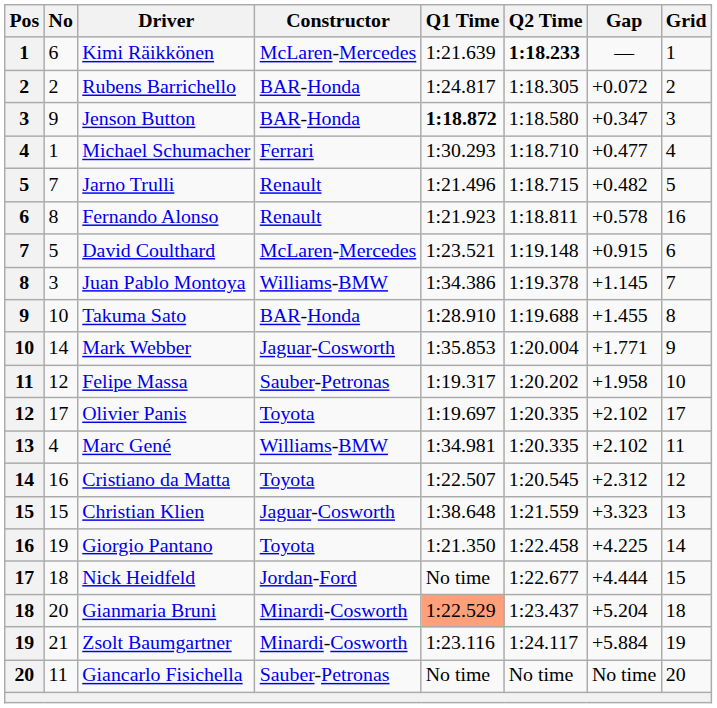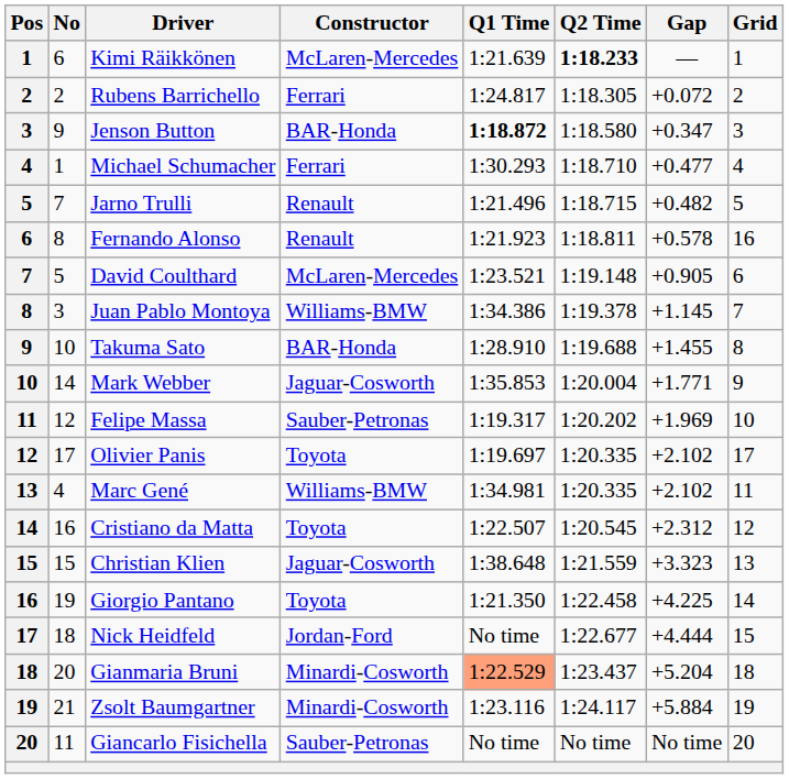 <table class="wikitable sortable" style="font-size: 85%;">
 <tr>
 <th>Pos</th>
 <th>No</th>
 <th>Driver</th>
 <th>Constructor</th>
 <th>Q1 Time</th>
 <th>Q2 Time</th>
 <th>Gap</th>
 <th>Grid</th>
 </tr>
 <tr>
 <th>1</th>
 <td>6</td>
 <td> <a href='#'>Kimi Räikkönen</a></td>
 <td><a href='#'>McLaren</a>-<a href='#'>Mercedes</a></td>
 <td>1:21.639</td>
 <td><strong>1:18.233</strong></td>
 <td align="center">—</td>
 <td>1</td>
 </tr>
 <tr>
 <th>2</th>
 <td>2</td>
 <td> <a href='#'>Rubens Barrichello</a></td>
-<td><a href='#'>BAR</a>-<a href='#'>Honda</a></td>
+<td><a href='#'>Ferrari</a></td>
 <td>1:24.817</td>
 <td>1:18.305</td>
 <td>+0.072</td>
 <td>2</td>
 </tr>
 <tr>
 <th>3</th>
 <td>9</td>
 <td> <a href='#'>Jenson Button</a></td>
 <td><a href='#'>BAR</a>-<a href='#'>Honda</a></td>
 <td><strong>1:18.872</strong></td>
 <td>1:18.580</td>
 <td>+0.347</td>
 <td>3</td>
 </tr>
 <tr>
 <th>4</th>
 <td>1</td>
 <td> <a href='#'>Michael Schumacher</a></td>
 <td><a href='#'>Ferrari</a></td>
 <td>1:30.293</td>
 <td>1:18.710</td>
 <td>+0.477</td>
 <td>4</td>
 </tr>
 <tr>
 <th>5</th>
 <td>7</td>
 <td> <a href='#'>Jarno Trulli</a></td>
 <td><a href='#'>Renault</a></td>
 <td>1:21.496</td>
 <td>1:18.715</td>
 <td>+0.482</td>
 <td>5</td>
 </tr>
 <tr>
 <th>6</th>
 <td>8</td>
 <td> <a href='#'>Fernando Alonso</a></td>
 <td><a href='#'>Renault</a></td>
 <td>1:21.923</td>
 <td>1:18.811</td>
 <td>+0.578</td>
 <td>16</td>
 </tr>
 <tr>
 <th>7</th>
 <td>5</td>
 <td> <a href='#'>David Coulthard</a></td>
 <td><a href='#'>McLaren</a>-<a href='#'>Mercedes</a></td>
 <td>1:23.521</td>
 <td>1:19.148</td>
-<td>+0.915</td>
+<td>+0.905</td>
 <td>6</td>
 </tr>
 <tr>
 <th>8</th>
 <td>3</td>
 <td> <a href='#'>Juan Pablo Montoya</a></td>
 <td><a href='#'>Williams</a>-<a href='#'>BMW</a></td>
 <td>1:34.386</td>
 <td>1:19.378</td>
 <td>+1.145</td>
 <td>7</td>
 </tr>
 <tr>
 <th>9</th>
 <td>10</td>
 <td> <a href='#'>Takuma Sato</a></td>
 <td><a href='#'>BAR</a>-<a href='#'>Honda</a></td>
 <td>1:28.910</td>
 <td>1:19.688</td>
 <td>+1.455</td>
 <td>8</td>
 </tr>
 <tr>
 <th>10</th>
 <td>14</td>
 <td> <a href='#'>Mark Webber</a></td>
 <td><a href='#'>Jaguar</a>-<a href='#'>Cosworth</a></td>
 <td>1:35.853</td>
 <td>1:20.004</td>
 <td>+1.771</td>
 <td>9</td>
 </tr>
 <tr>
 <th>11</th>
 <td>12</td>
 <td> <a href='#'>Felipe Massa</a></td>
 <td><a href='#'>Sauber</a>-<a href='#'>Petronas</a></td>
 <td>1:19.317</td>
 <td>1:20.202</td>
-<td>+1.958</td>
+<td>+1.969</td>
 <td>10</td>
 </tr>
 <tr>
 <th>12</th>
 <td>17</td>
 <td> <a href='#'>Olivier Panis</a></td>
 <td><a href='#'>Toyota</a></td>
 <td>1:19.697</td>
 <td>1:20.335</td>
 <td>+2.102</td>
 <td>17</td>
 </tr>
 <tr>
 <th>13</th>
 <td>4</td>
 <td> <a href='#'>Marc Gené</a></td>
 <td><a href='#'>Williams</a>-<a href='#'>BMW</a></td>
 <td>1:34.981</td>
 <td>1:20.335</td>
 <td>+2.102</td>
 <td>11</td>
 </tr>
 <tr>
 <th>14</th>
 <td>16</td>
 <td> <a href='#'>Cristiano da Matta</a></td>
 <td><a href='#'>Toyota</a></td>
 <td>1:22.507</td>
 <td>1:20.545</td>
 <td>+2.312</td>
 <td>12</td>
 </tr>
 <tr>
 <th>15</th>
 <td>15</td>
 <td> <a href='#'>Christian Klien</a></td>
 <td><a href='#'>Jaguar</a>-<a href='#'>Cosworth</a></td>
 <td>1:38.648</td>
 <td>1:21.559</td>
 <td>+3.323</td>
 <td>13</td>
 </tr>
 <tr>
 <th>16</th>
 <td>19</td>
 <td> <a href='#'>Giorgio Pantano</a></td>
 <td><a href='#'>Toyota</a></td>
 <td>1:21.350</td>
 <td>1:22.458</td>
 <td>+4.225</td>
 <td>14</td>
 </tr>
 <tr>
 <th>17</th>
 <td>18</td>
 <td> <a href='#'>Nick Heidfeld</a></td>
 <td><a href='#'>Jordan</a>-<a href='#'>Ford</a></td>
 <td>No time</td>
 <td>1:22.677</td>
 <td>+4.444</td>
 <td>15</td>
 </tr>
 <tr>
 <th>18</th>
 <td>20</td>
 <td> <a href='#'>Gianmaria Bruni</a></td>
 <td><a href='#'>Minardi</a>-<a href='#'>Cosworth</a></td>
 <td style="background: lightsalmon;">1:22.529</td>
 <td>1:23.437</td>
 <td>+5.204</td>
 <td>18</td>
 </tr>
 <tr>
 <th>19</th>
 <td>21</td>
 <td> <a href='#'>Zsolt Baumgartner</a></td>
 <td><a href='#'>Minardi</a>-<a href='#'>Cosworth</a></td>
 <td>1:23.116</td>
 <td>1:24.117</td>
 <td>+5.884</td>
 <td>19</td>
 </tr>
 <tr>
 <th>20</th>
 <td>11</td>
 <td> <a href='#'>Giancarlo Fisichella</a></td>
 <td><a href='#'>Sauber</a>-<a href='#'>Petronas</a></td>
 <td>No time</td>
 <td>No time</td>
 <td>No time</td>
 <td>20</td>
 </tr>
 <tr>
 <th colspan="8"></th>
 </tr>
 </table>
